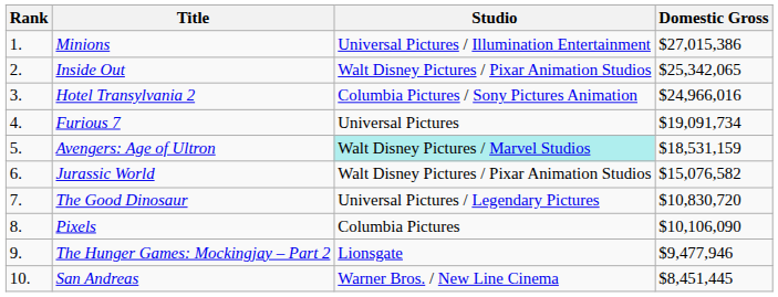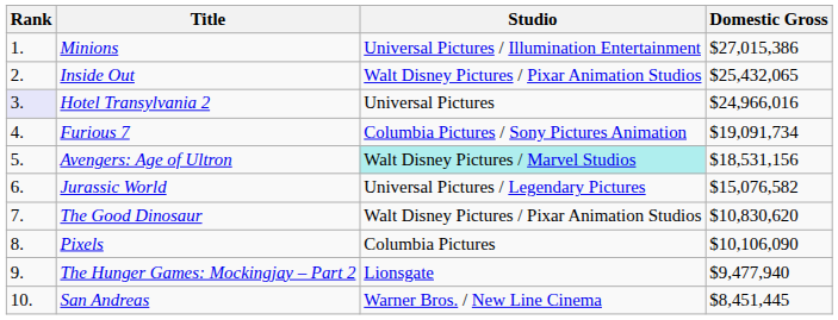 <table class="wikitable sortable" style="margin:auto; margin:auto;">
 <tr>
 <th>Rank</th>
 <th>Title</th>
 <th>Studio</th>
 <th>Domestic Gross</th>
 </tr>
 <tr>
 <td>1.</td>
 <td><em><a href='#'>Minions</a></em></td>
 <td><a href='#'>Universal Pictures</a> / <a href='#'>Illumination Entertainment</a></td>
 <td>$27,015,386</td>
 </tr>
 <tr>
 <td>2.</td>
 <td><em><a href='#'>Inside Out</a></em></td>
 <td><a href='#'>Walt Disney Pictures</a> / <a href='#'>Pixar Animation Studios</a></td>
-<td>$25,342,065</td>
+<td>$25,432,065</td>
 </tr>
 <tr>
-<td>3.</td>
+<td style="background: lavender;">3.</td>
 <td><em><a href='#'>Hotel Transylvania 2</a></em></td>
-<td><a href='#'>Columbia Pictures</a> / <a href='#'>Sony Pictures Animation</a></td>
+<td>Universal Pictures</td>
 <td>$24,966,016</td>
 </tr>
 <tr>
 <td>4.</td>
 <td><em><a href='#'>Furious 7</a></em></td>
-<td>Universal Pictures</td>
+<td><a href='#'>Columbia Pictures</a> / <a href='#'>Sony Pictures Animation</a></td>
 <td>$19,091,734</td>
 </tr>
 <tr>
 <td>5.</td>
 <td><em><a href='#'>Avengers: Age of Ultron</a></em></td>
 <td style="background: paleturquoise;">Walt Disney Pictures / <a href='#'>Marvel Studios</a></td>
-<td>$18,531,159</td>
+<td>$18,531,156</td>
 </tr>
 <tr>
 <td>6.</td>
 <td><em><a href='#'>Jurassic World</a></em></td>
-<td>Walt Disney Pictures / Pixar Animation Studios</td>
+<td>Universal Pictures / <a href='#'>Legendary Pictures</a></td>
 <td>$15,076,582</td>
 </tr>
 <tr>
 <td>7.</td>
 <td><em><a href='#'>The Good Dinosaur</a></em></td>
-<td>Universal Pictures / <a href='#'>Legendary Pictures</a></td>
-<td>$10,830,720</td>
+<td>Walt Disney Pictures / Pixar Animation Studios</td>
+<td>$10,830,620</td>
 </tr>
 <tr>
 <td>8.</td>
 <td><em><a href='#'>Pixels</a></em></td>
 <td>Columbia Pictures</td>
 <td>$10,106,090</td>
 </tr>
 <tr>
 <td>9.</td>
 <td><em><a href='#'>The Hunger Games: Mockingjay – Part 2</a></em></td>
 <td><a href='#'>Lionsgate</a></td>
-<td>$9,477,946</td>
+<td>$9,477,940</td>
 </tr>
 <tr>
 <td>10.</td>
 <td><em><a href='#'>San Andreas</a></em></td>
 <td><a href='#'>Warner Bros.</a> / <a href='#'>New Line Cinema</a></td>
 <td>$8,451,445</td>
 </tr>
 </table>
